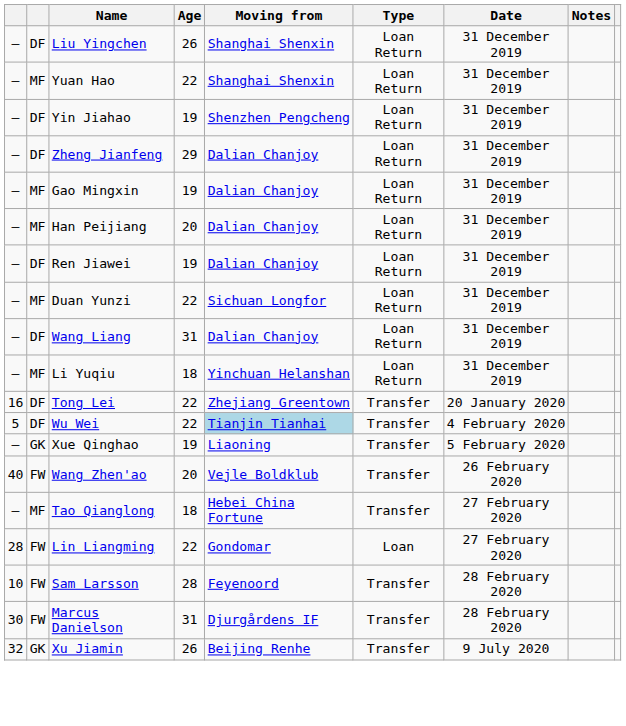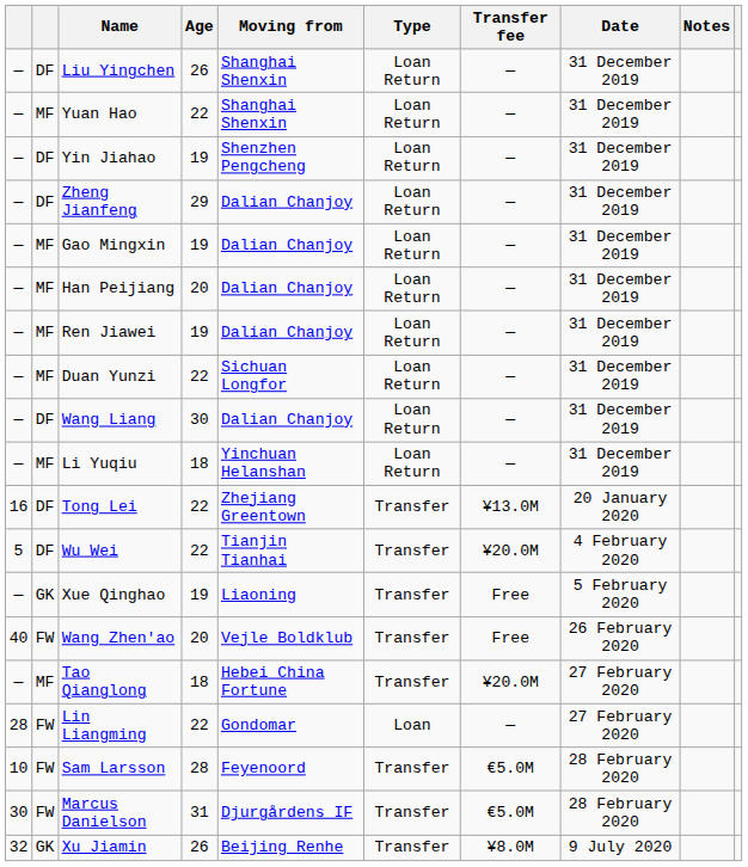 <table class="wikitable" style="text-align: center">
 <tr>
 <th></th>
 <th></th>
 <th>Name</th>
 <th>Age</th>
 <th>Moving from</th>
 <th>Type</th>
+<th>Transfer fee</th>
 <th>Date</th>
 <th>Notes</th>
 <th></th>
 </tr>
 <tr>
 <td>—</td>
 <td>DF</td>
 <td align="left"> <a href='#'>Liu Yingchen</a></td>
 <td>26</td>
 <td align="left"> <a href='#'>Shanghai Shenxin</a></td>
 <td>Loan Return</td>
+<td>—</td>
 <td>31 December 2019</td>
 <td></td>
 <td></td>
 </tr>
 <tr>
 <td>—</td>
 <td>MF</td>
 <td align="left"> Yuan Hao</td>
 <td>22</td>
 <td align="left"> <a href='#'>Shanghai Shenxin</a></td>
 <td>Loan Return</td>
+<td>—</td>
 <td>31 December 2019</td>
 <td></td>
 <td></td>
 </tr>
 <tr>
 <td>—</td>
 <td>DF</td>
 <td align="left"> Yin Jiahao</td>
 <td>19</td>
 <td align="left"> <a href='#'>Shenzhen Pengcheng</a></td>
 <td>Loan Return</td>
+<td>—</td>
 <td>31 December 2019</td>
 <td></td>
 <td></td>
 </tr>
 <tr>
 <td>—</td>
 <td>DF</td>
 <td align="left"> <a href='#'>Zheng Jianfeng</a></td>
 <td>29</td>
 <td align="left"> <a href='#'>Dalian Chanjoy</a></td>
 <td>Loan Return</td>
+<td>—</td>
 <td>31 December 2019</td>
 <td></td>
 <td></td>
 </tr>
 <tr>
 <td>—</td>
 <td>MF</td>
 <td align="left"> Gao Mingxin</td>
 <td>19</td>
 <td align="left"> <a href='#'>Dalian Chanjoy</a></td>
 <td>Loan Return</td>
+<td>—</td>
 <td>31 December 2019</td>
 <td></td>
 <td></td>
 </tr>
 <tr>
 <td>—</td>
 <td>MF</td>
 <td align="left"> Han Peijiang</td>
 <td>20</td>
 <td align="left"> <a href='#'>Dalian Chanjoy</a></td>
 <td>Loan Return</td>
+<td>—</td>
 <td>31 December 2019</td>
 <td></td>
 <td></td>
 </tr>
 <tr>
 <td>—</td>
-<td>DF</td>
+<td>MF</td>
 <td align="left"> Ren Jiawei</td>
 <td>19</td>
 <td align="left"> <a href='#'>Dalian Chanjoy</a></td>
 <td>Loan Return</td>
+<td>—</td>
 <td>31 December 2019</td>
 <td></td>
 <td></td>
 </tr>
 <tr>
 <td>—</td>
 <td>MF</td>
 <td align="left"> Duan Yunzi</td>
 <td>22</td>
 <td align="left"> <a href='#'>Sichuan Longfor</a></td>
 <td>Loan Return</td>
+<td>—</td>
 <td>31 December 2019</td>
 <td></td>
 <td></td>
 </tr>
 <tr>
 <td>—</td>
 <td>DF</td>
 <td align="left"> <a href='#'>Wang Liang</a></td>
-<td>31</td>
+<td>30</td>
 <td align="left"> <a href='#'>Dalian Chanjoy</a></td>
 <td>Loan Return</td>
+<td>—</td>
 <td>31 December 2019</td>
 <td></td>
 <td></td>
 </tr>
 <tr>
 <td>—</td>
 <td>MF</td>
 <td align="left"> Li Yuqiu</td>
 <td>18</td>
 <td align="left"> <a href='#'>Yinchuan Helanshan</a></td>
 <td>Loan Return</td>
+<td>—</td>
 <td>31 December 2019</td>
 <td></td>
 <td></td>
 </tr>
 <tr>
 <td>16</td>
 <td>DF</td>
 <td align="left"> <a href='#'>Tong Lei</a></td>
 <td>22</td>
 <td align="left"> <a href='#'>Zhejiang Greentown</a></td>
 <td>Transfer</td>
+<td>¥13.0M</td>
 <td>20 January 2020</td>
 <td></td>
 <td></td>
 </tr>
 <tr>
 <td>5</td>
 <td>DF</td>
 <td align="left"> <a href='#'>Wu Wei</a></td>
 <td>22</td>
-<td align="left" style="background: lightblue;"> <a href='#'>Tianjin Tianhai</a></td>
+<td align="left"> <a href='#'>Tianjin Tianhai</a></td>
 <td>Transfer</td>
+<td>¥20.0M</td>
 <td>4 February 2020</td>
 <td></td>
 <td></td>
 </tr>
 <tr>
 <td>—</td>
 <td>GK</td>
 <td align="left"> Xue Qinghao</td>
 <td>19</td>
 <td align="left"> <a href='#'>Liaoning</a></td>
 <td>Transfer</td>
+<td>Free</td>
 <td>5 February 2020</td>
 <td></td>
 <td></td>
 </tr>
 <tr>
 <td>40</td>
 <td>FW</td>
 <td align="left"> <a href='#'>Wang Zhen'ao</a></td>
 <td>20</td>
 <td align="left"> <a href='#'>Vejle Boldklub</a></td>
 <td>Transfer</td>
+<td>Free</td>
 <td>26 February 2020</td>
 <td></td>
 <td></td>
 </tr>
 <tr>
 <td>—</td>
 <td>MF</td>
 <td align="left"> <a href='#'>Tao Qianglong</a></td>
 <td>18</td>
 <td align="left"> <a href='#'>Hebei China Fortune</a></td>
 <td>Transfer</td>
+<td>¥20.0M</td>
 <td>27 February 2020</td>
 <td></td>
 <td></td>
 </tr>
 <tr>
 <td>28</td>
 <td>FW</td>
 <td align="left"> <a href='#'>Lin Liangming</a></td>
 <td>22</td>
 <td align="left"> <a href='#'>Gondomar</a></td>
 <td>Loan</td>
+<td>—</td>
 <td>27 February 2020</td>
 <td></td>
 <td></td>
 </tr>
 <tr>
 <td>10</td>
 <td>FW</td>
 <td align="left"> <a href='#'>Sam Larsson</a></td>
 <td>28</td>
 <td align="left"> <a href='#'>Feyenoord</a></td>
 <td>Transfer</td>
+<td>€5.0M</td>
 <td>28 February 2020</td>
 <td></td>
 <td></td>
 </tr>
 <tr>
 <td>30</td>
 <td>FW</td>
 <td align="left"> <a href='#'>Marcus Danielson</a></td>
 <td>31</td>
 <td align="left"> <a href='#'>Djurgårdens IF</a></td>
 <td>Transfer</td>
+<td>€5.0M</td>
 <td>28 February 2020</td>
 <td></td>
 <td></td>
 </tr>
 <tr>
 <td>32</td>
 <td>GK</td>
 <td align="left"> <a href='#'>Xu Jiamin</a></td>
 <td>26</td>
 <td align="left"> <a href='#'>Beijing Renhe</a></td>
 <td>Transfer</td>
+<td>¥8.0M</td>
 <td>9 July 2020</td>
 <td></td>
 <td></td>
 </tr>
 </table>
